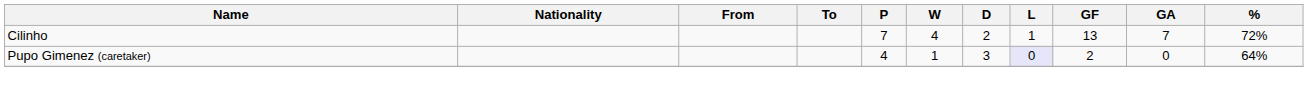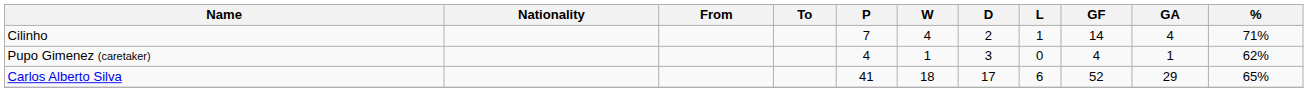 <table class="wikitable sortable" style="width:72%; text-align:center; font-size:90%; text-align:left;">
 <tr>
 <th>Name</th>
 <th>Nationality</th>
 <th>From</th>
 <th>To</th>
 <th>P</th>
 <th>W</th>
 <th>D</th>
 <th>L</th>
 <th>GF</th>
 <th>GA</th>
 <th>%</th>
 </tr>
 <tr>
 <td align=left>Cilinho</td>
 <td></td>
 <td align=left></td>
 <td align=left></td>
 <td align=center>7</td>
 <td align=center>4</td>
 <td align=center>2</td>
 <td align=center>1</td>
-<td align=center>13</td>
-<td align=center>7</td>
-<td align=center>72%</td>
+<td align=center>14</td>
+<td align=center>4</td>
+<td align=center>71%</td>
 </tr>
 <tr>
 <td align=left>Pupo Gimenez <small>(caretaker)</small></td>
 <td></td>
 <td align=left></td>
 <td align=left></td>
 <td align=center>4</td>
 <td align=center>1</td>
 <td align=center>3</td>
-<td align=center style="background: lavender;">0</td>
-<td align=center>2</td>
 <td align=center>0</td>
-<td align=center>64%</td>
+<td align=center>4</td>
+<td align=center>1</td>
+<td align=center>62%</td>
+</tr>
+<tr>
+<td align=left><a href='#'>Carlos Alberto Silva</a></td>
+<td></td>
+<td align=left></td>
+<td align=left></td>
+<td align=center>41</td>
+<td align=center>18</td>
+<td align=center>17</td>
+<td align=center>6</td>
+<td align=center>52</td>
+<td align=center>29</td>
+<td align=center>65%</td>
 </tr>
 <tr>
 </tr>
 </table>
